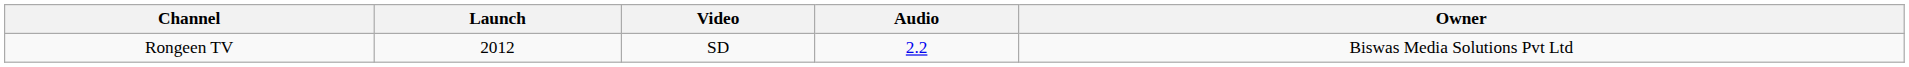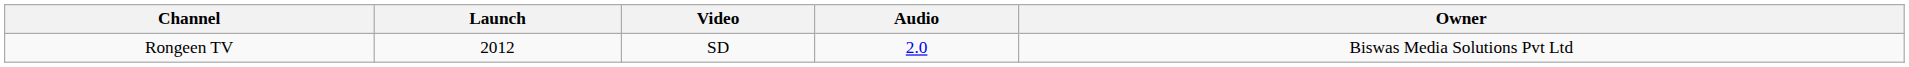 <table class="wikitable sortable" style="border-collapse:collapse; font-size: 90%; text-align:center" width="100%">
 <tr>
 <th>Channel</th>
 <th>Launch</th>
 <th>Video</th>
 <th>Audio</th>
 <th>Owner</th>
 </tr>
 <tr>
 <td>Rongeen TV</td>
 <td>2012</td>
 <td>SD</td>
-<td><a href='#'>2.2</a></td>
+<td><a href='#'>2.0</a></td>
 <td>Biswas Media Solutions Pvt Ltd</td>
 </tr>
 </table>
